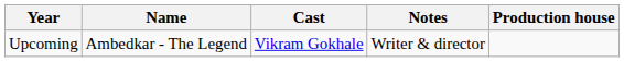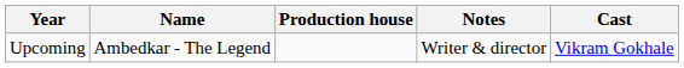 <table class="wikitable">
 <tr>
 <th>Year</th>
 <th>Name</th>
+<th>Production house</th>
+<th>Notes</th>
 <th>Cast</th>
-<th>Notes</th>
-<th>Production house</th>
 </tr>
 <tr>
 <td>Upcoming</td>
 <td>Ambedkar - The Legend</td>
+<td></td>
+<td>Writer & director</td>
 <td><a href='#'>Vikram Gokhale</a></td>
-<td>Writer & director</td>
-<td></td>
 </tr>
 </table>
